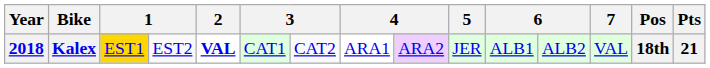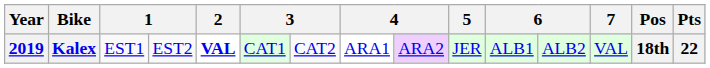 <table class="wikitable" style="text-align:center; font-size:90%">
 <tr>
 <th valign="middle">Year</th>
 <th valign="middle">Bike</th>
 <th colspan=2>1</th>
 <th colspan=1>2</th>
 <th colspan=2>3</th>
 <th colspan=2>4</th>
 <th colspan=1>5</th>
 <th colspan=2>6</th>
 <th colspan=1>7</th>
 <th>Pos</th>
 <th>Pts</th>
 </tr>
 <tr>
-<th><a href='#'>2018</a></th>
+<th><a href='#'>2019</a></th>
 <th><a href='#'>Kalex</a></th>
-<td style="background: gold;"><a href='#'>EST1</a></td>
+<td><a href='#'>EST1</a></td>
 <td><a href='#'>EST2</a></td>
 <td style="background:#FFFFFF;"><strong><a href='#'>VAL</a><br></strong></td>
 <td style="background:#DFFFDF;"><a href='#'>CAT1</a><br></td>
 <td style="background:#dffdf;"><a href='#'>CAT2</a><br></td>
 <td style="background:#ffffff;"><a href='#'>ARA1</a><br></td>
 <td style="background:#efcfff;"><a href='#'>ARA2</a><br></td>
 <td style="background:#dfffdf;"><a href='#'>JER</a><br></td>
 <td style="background:#dfffdf;"><a href='#'>ALB1</a><br></td>
 <td style="background:#dfffdf;"><a href='#'>ALB2</a><br></td>
 <td style="background:#dfffdf;"><a href='#'>VAL</a><br></td>
 <th>18th</th>
-<th>21</th>
+<th>22</th>
 </tr>
 </table>
